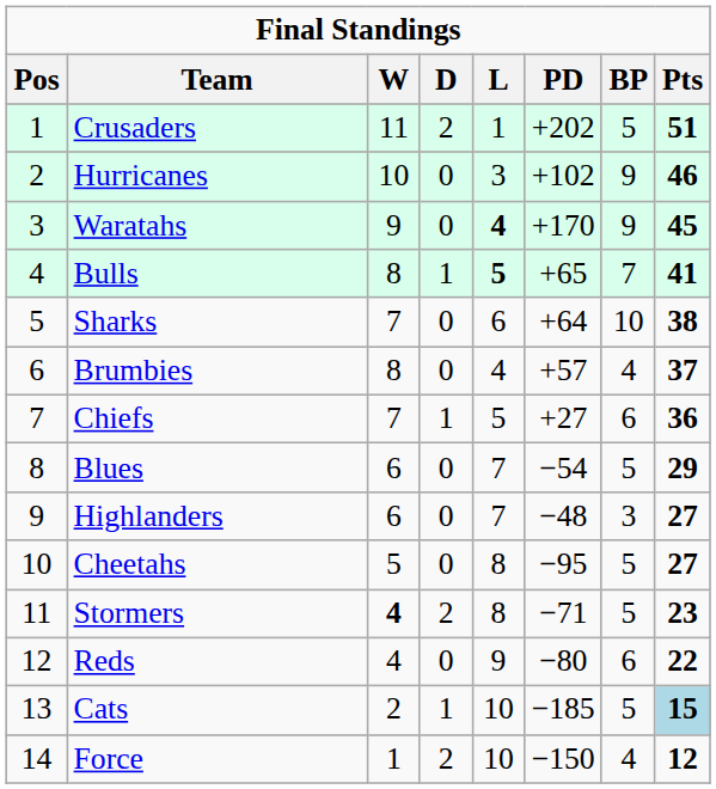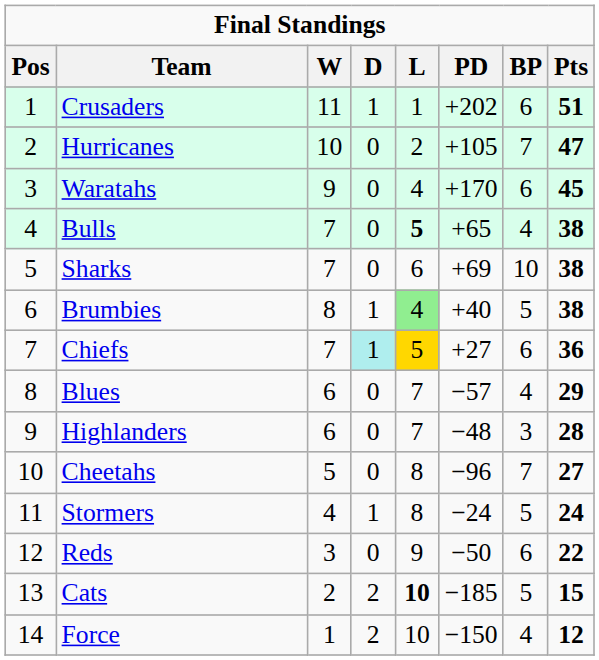 <table class="wikitable" style="float:right; margin-left:15px; text-align: center;">
 <tr>
 <td colspan=15><div><strong>Final Standings</strong></div></td>
 </tr>
 <tr>
 <th style="width:20px;">Pos</th>
 <th style="width:150px;">Team</th>
 <th style="width:20px;">W</th>
 <th style="width:20px;">D</th>
 <th style="width:20px;">L</th>
 <th style="width:25px;">PD</th>
 <th style="width:20px;">BP</th>
 <th style="width:20px;">Pts</th>
 </tr>
 <tr style="background:#d8ffeb;">
 <td>1</td>
 <td align=left><a href='#'>Crusaders</a></td>
 <td>11</td>
-<td>2</td>
+<td>1</td>
 <td>1</td>
 <td>+202</td>
-<td>5</td>
+<td>6</td>
 <td><strong>51</strong></td>
 </tr>
 <tr style="background:#d8ffeb;">
 <td>2</td>
 <td align=left><a href='#'>Hurricanes</a></td>
 <td>10</td>
 <td>0</td>
-<td>3</td>
-<td>+102</td>
-<td>9</td>
-<td><strong>46</strong></td>
+<td>2</td>
+<td>+105</td>
+<td>7</td>
+<td><strong>47</strong></td>
 </tr>
 <tr style="background:#d8ffeb;">
 <td>3</td>
 <td align=left><a href='#'>Waratahs</a></td>
 <td>9</td>
 <td>0</td>
-<td><strong>4</strong></td>
+<td>4</td>
 <td>+170</td>
-<td>9</td>
+<td>6</td>
 <td><strong>45</strong></td>
 </tr>
 <tr style="background:#d8ffeb;">
 <td>4</td>
 <td align=left><a href='#'>Bulls</a></td>
-<td>8</td>
-<td>1</td>
+<td>7</td>
+<td>0</td>
 <td><strong>5</strong></td>
 <td>+65</td>
-<td>7</td>
-<td><strong>41</strong></td>
+<td>4</td>
+<td><strong>38</strong></td>
 </tr>
 <tr>
 <td>5</td>
 <td align=left><a href='#'>Sharks</a></td>
 <td>7</td>
 <td>0</td>
 <td>6</td>
-<td>+64</td>
+<td>+69</td>
 <td>10</td>
 <td><strong>38</strong></td>
 </tr>
 <tr>
 <td>6</td>
 <td align=left><a href='#'>Brumbies</a></td>
 <td>8</td>
-<td>0</td>
-<td>4</td>
-<td>+57</td>
-<td>4</td>
-<td><strong>37</strong></td>
+<td>1</td>
+<td style="background: lightgreen;">4</td>
+<td>+40</td>
+<td>5</td>
+<td><strong>38</strong></td>
 </tr>
 <tr>
 <td>7</td>
 <td align=left><a href='#'>Chiefs</a></td>
 <td>7</td>
-<td>1</td>
-<td>5</td>
+<td style="background: paleturquoise;">1</td>
+<td style="background: gold;">5</td>
 <td>+27</td>
 <td>6</td>
 <td><strong>36</strong></td>
 </tr>
 <tr>
 <td>8</td>
 <td align=left><a href='#'>Blues</a></td>
 <td>6</td>
 <td>0</td>
 <td>7</td>
-<td>−54</td>
-<td>5</td>
+<td>−57</td>
+<td>4</td>
 <td><strong>29</strong></td>
 </tr>
 <tr>
 <td>9</td>
 <td align=left><a href='#'>Highlanders</a></td>
 <td>6</td>
 <td>0</td>
 <td>7</td>
 <td>−48</td>
 <td>3</td>
-<td><strong>27</strong></td>
+<td><strong>28</strong></td>
 </tr>
 <tr>
 <td>10</td>
 <td align=left><a href='#'>Cheetahs</a></td>
 <td>5</td>
 <td>0</td>
 <td>8</td>
-<td>−95</td>
-<td>5</td>
+<td>−96</td>
+<td>7</td>
 <td><strong>27</strong></td>
 </tr>
 <tr>
 <td>11</td>
 <td align=left><a href='#'>Stormers</a></td>
-<td><strong>4</strong></td>
-<td>2</td>
+<td>4</td>
+<td>1</td>
 <td>8</td>
-<td>−71</td>
+<td>−24</td>
 <td>5</td>
-<td><strong>23</strong></td>
+<td><strong>24</strong></td>
 </tr>
 <tr>
 <td>12</td>
 <td align=left><a href='#'>Reds</a></td>
-<td>4</td>
+<td>3</td>
 <td>0</td>
 <td>9</td>
-<td>−80</td>
+<td>−50</td>
 <td>6</td>
 <td><strong>22</strong></td>
 </tr>
 <tr>
 <td>13</td>
 <td align=left><a href='#'>Cats</a></td>
 <td>2</td>
-<td>1</td>
-<td>10</td>
+<td>2</td>
+<td><strong>10</strong></td>
 <td>−185</td>
 <td>5</td>
-<td style="background: lightblue;"><strong>15</strong></td>
+<td><strong>15</strong></td>
 </tr>
 <tr>
 <td>14</td>
 <td align=left><a href='#'>Force</a></td>
 <td>1</td>
 <td>2</td>
 <td>10</td>
 <td>−150</td>
 <td>4</td>
 <td><strong>12</strong></td>
 </tr>
 </table>
